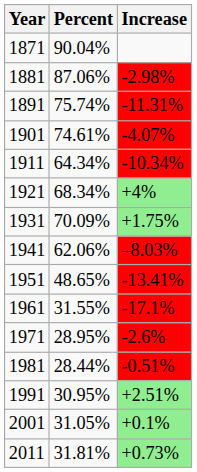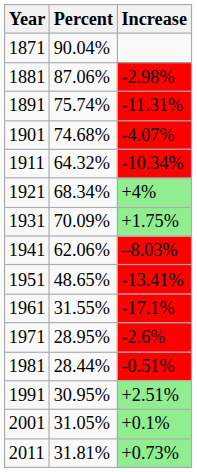 <table class="wikitable floatright">
 <tr>
 <th>Year</th>
 <th>Percent</th>
 <th>Increase</th>
 </tr>
 <tr>
 <td>1871</td>
 <td>90.04%</td>
 <td></td>
 </tr>
 <tr>
 <td>1881</td>
 <td>87.06%</td>
 <td style="background: red">-2.98%</td>
 </tr>
 <tr>
 <td>1891</td>
 <td>75.74%</td>
 <td style="background: red">-11.31%</td>
 </tr>
 <tr>
 <td>1901</td>
-<td>74.61%</td>
+<td>74.68%</td>
 <td style="background: red">-4.07%</td>
 </tr>
 <tr>
 <td>1911</td>
-<td>64.34%</td>
+<td>64.32%</td>
 <td style="background: red">-10.34%</td>
 </tr>
 <tr>
 <td>1921</td>
 <td>68.34%</td>
 <td style="background: lightgreen">+4%</td>
 </tr>
 <tr>
 <td>1931</td>
 <td>70.09%</td>
 <td style="background: lightgreen">+1.75%</td>
 </tr>
 <tr>
 <td>1941</td>
 <td>62.06%</td>
 <td style="background: red">–8.03%</td>
 </tr>
 <tr>
 <td>1951</td>
 <td>48.65%</td>
 <td style="background: red">-13.41%</td>
 </tr>
 <tr>
 <td>1961</td>
 <td>31.55%</td>
 <td style="background: red">-17.1%</td>
 </tr>
 <tr>
 <td>1971</td>
 <td>28.95%</td>
 <td style="background: red">-2.6%</td>
 </tr>
 <tr>
 <td>1981</td>
 <td>28.44%</td>
 <td style="background: red">-0.51%</td>
 </tr>
 <tr>
 <td>1991</td>
 <td>30.95%</td>
 <td style="background: lightgreen">+2.51%</td>
 </tr>
 <tr>
 <td>2001</td>
 <td>31.05%</td>
 <td style="background: lightgreen">+0.1%</td>
 </tr>
 <tr>
 <td>2011</td>
 <td>31.81%</td>
 <td style="background: lightgreen">+0.73%</td>
 </tr>
 </table>
